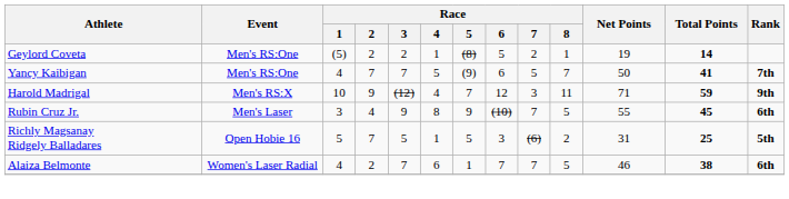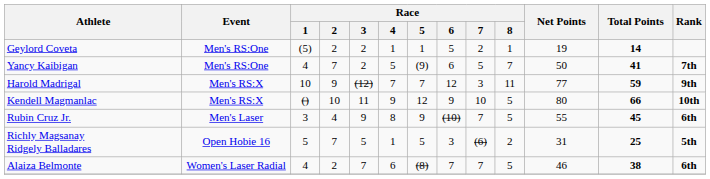 <table class="wikitable" style="text-align:center">
 <tr>
 <th rowspan="2" width=250>Athlete</th>
 <th rowspan="2" width=150>Event</th>
 <th colspan="8">Race</th>
 <th rowspan="2" width=100>Net Points</th>
 <th rowspan="2" width=100>Total Points</th>
 <th rowspan="2" width=40>Rank</th>
 </tr>
 <tr>
 <th width=35>1</th>
 <th width=35>2</th>
 <th width=35>3</th>
 <th width=35>4</th>
 <th width=35>5</th>
 <th width=35>6</th>
 <th width=35>7</th>
 <th width=35>8</th>
 </tr>
 <tr>
 <td align=left><a href='#'>Geylord Coveta</a></td>
 <td><a href='#'>Men's RS:One</a></td>
 <td>(5)</td>
 <td>2</td>
 <td>2</td>
 <td>1</td>
-<td><s>(8)</s></td>
+<td>1</td>
 <td>5</td>
 <td>2</td>
 <td>1</td>
 <td>19</td>
 <td><strong>14</strong></td>
 <td></td>
 </tr>
 <tr>
 <td align=left><a href='#'>Yancy Kaibigan</a></td>
 <td><a href='#'>Men's RS:One</a></td>
 <td>4</td>
 <td>7</td>
-<td>7</td>
+<td>2</td>
 <td>5</td>
 <td>(9)</td>
 <td>6</td>
 <td>5</td>
 <td>7</td>
 <td>50</td>
 <td><strong>41</strong></td>
 <td><strong>7th</strong></td>
 </tr>
 <tr>
 <td align=left><a href='#'>Harold Madrigal</a></td>
 <td><a href='#'>Men's RS:X</a></td>
 <td>10</td>
 <td>9</td>
 <td><s>(12)</s></td>
-<td>4</td>
+<td>7</td>
 <td>7</td>
 <td>12</td>
 <td>3</td>
 <td>11</td>
-<td>71</td>
+<td>77</td>
 <td><strong>59</strong></td>
 <td><strong>9th</strong></td>
+</tr>
+<tr>
+<td align=left><a href='#'>Kendell Magmanlac</a></td>
+<td><a href='#'>Men's RS:X</a></td>
+<td><s>()</s></td>
+<td>10</td>
+<td>11</td>
+<td>9</td>
+<td>12</td>
+<td>9</td>
+<td>10</td>
+<td>5</td>
+<td>80</td>
+<td><strong>66</strong></td>
+<td><strong>10th</strong></td>
 </tr>
 <tr>
 <td align=left><a href='#'>Rubin Cruz Jr.</a></td>
 <td><a href='#'>Men's Laser</a></td>
 <td>3</td>
 <td>4</td>
 <td>9</td>
 <td>8</td>
 <td>9</td>
 <td><s>(10)</s></td>
 <td>7</td>
 <td>5</td>
 <td>55</td>
 <td><strong>45</strong></td>
 <td><strong>6th</strong></td>
 </tr>
 <tr>
 <td align=left><a href='#'>Richly Magsanay</a> <br> <a href='#'>Ridgely Balladares</a></td>
 <td><a href='#'>Open Hobie 16</a></td>
 <td>5</td>
 <td>7</td>
 <td>5</td>
 <td>1</td>
 <td>5</td>
 <td>3</td>
 <td><s>(6)</s></td>
 <td>2</td>
 <td>31</td>
 <td><strong>25</strong></td>
 <td><strong>5th</strong></td>
 </tr>
 <tr>
 <td align=left><a href='#'>Alaiza Belmonte</a></td>
 <td><a href='#'>Women's Laser Radial</a></td>
 <td>4</td>
 <td>2</td>
 <td>7</td>
 <td>6</td>
-<td>1</td>
+<td><s>(8)</s></td>
 <td>7</td>
 <td>7</td>
 <td>5</td>
 <td>46</td>
 <td><strong>38</strong></td>
 <td><strong>6th</strong></td>
 </tr>
 <tr>
 </tr>
 </table>
